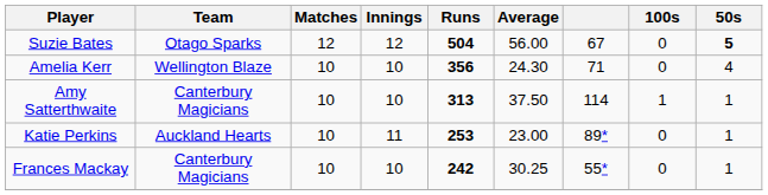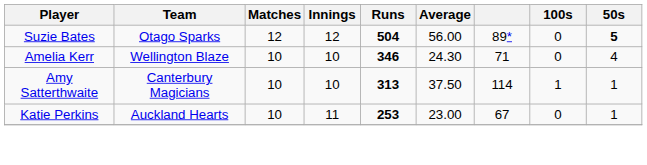 <table class="wikitable" style="text-align:center;">
 <tr>
 <th width=125>Player</th>
 <th width=150>Team</th>
 <th width=60>Matches</th>
 <th width=60>Innings</th>
 <th width=60>Runs</th>
 <th width=60>Average</th>
 <th width=60></th>
 <th width=60>100s</th>
 <th width=60>50s</th>
 </tr>
 <tr>
 <td><a href='#'>Suzie Bates</a></td>
 <td><a href='#'>Otago Sparks</a></td>
 <td>12</td>
 <td>12</td>
 <td><strong>504</strong></td>
 <td>56.00</td>
-<td>67</td>
+<td>89<a href='#'>*</a></td>
 <td>0</td>
 <td><strong>5</strong></td>
 </tr>
 <tr>
 <td><a href='#'>Amelia Kerr</a></td>
 <td><a href='#'>Wellington Blaze</a></td>
 <td>10</td>
 <td>10</td>
-<td><strong>356</strong></td>
+<td><strong>346</strong></td>
 <td>24.30</td>
 <td>71</td>
 <td>0</td>
 <td>4</td>
 </tr>
 <tr>
 <td><a href='#'>Amy Satterthwaite</a></td>
 <td><a href='#'>Canterbury Magicians</a></td>
 <td>10</td>
 <td>10</td>
 <td><strong>313</strong></td>
 <td>37.50</td>
 <td>114</td>
 <td>1</td>
 <td>1</td>
 </tr>
 <tr>
 <td><a href='#'>Katie Perkins</a></td>
 <td><a href='#'>Auckland Hearts</a></td>
 <td>10</td>
 <td>11</td>
 <td><strong>253</strong></td>
 <td>23.00</td>
-<td>89<a href='#'>*</a></td>
-<td>0</td>
-<td>1</td>
-</tr>
-<tr>
-<td><a href='#'>Frances Mackay</a></td>
-<td><a href='#'>Canterbury Magicians</a></td>
-<td>10</td>
-<td>10</td>
-<td><strong>242</strong></td>
-<td>30.25</td>
-<td>55<a href='#'>*</a></td>
+<td>67</td>
 <td>0</td>
 <td>1</td>
 </tr>
 <tr>
 </tr>
 </table>
